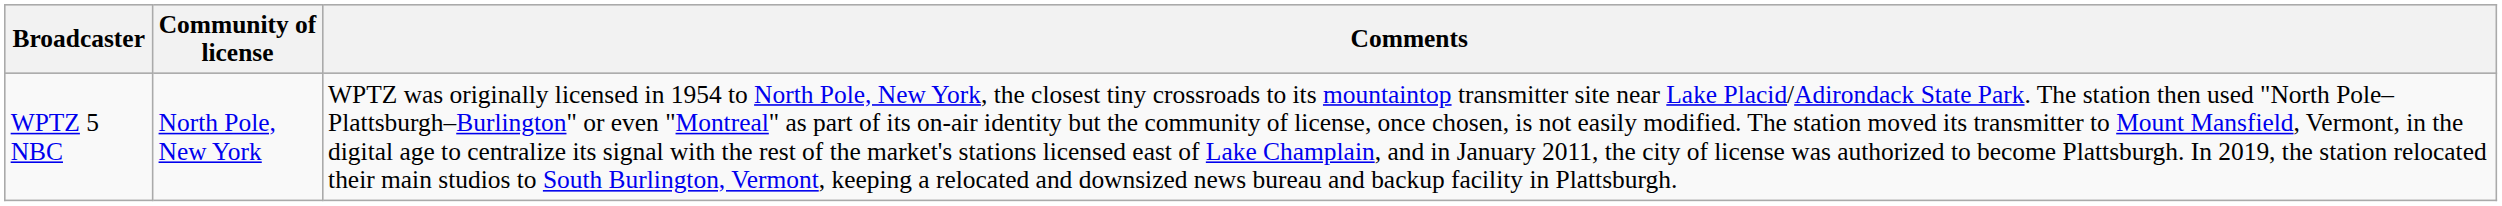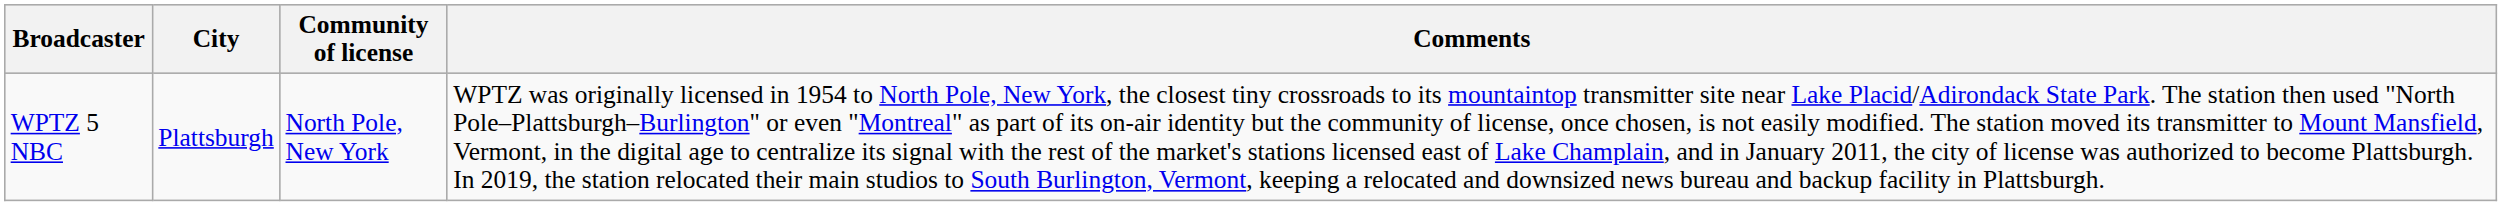 <table class="wikitable">
 <tr>
 <th>Broadcaster</th>
+<th>City</th>
 <th>Community of license</th>
 <th>Comments</th>
 </tr>
 <tr>
 <td><a href='#'>WPTZ</a> 5 <a href='#'>NBC</a></td>
+<td><a href='#'>Plattsburgh</a></td>
 <td><a href='#'>North Pole, New York</a></td>
 <td>WPTZ was originally licensed in 1954 to <a href='#'>North Pole, New York</a>, the closest tiny crossroads to its <a href='#'>mountaintop</a> transmitter site near <a href='#'>Lake Placid</a>/<a href='#'>Adirondack State Park</a>. The station then used "North Pole–Plattsburgh–<a href='#'>Burlington</a>" or even "<a href='#'>Montreal</a>" as part of its on-air identity but the community of license, once chosen, is not easily modified. The station moved its transmitter to <a href='#'>Mount Mansfield</a>, Vermont, in the digital age to centralize its signal with the rest of the market's stations licensed east of <a href='#'>Lake Champlain</a>, and in January 2011, the city of license was authorized to become Plattsburgh. In 2019, the station relocated their main studios to <a href='#'>South Burlington, Vermont</a>, keeping a relocated and downsized news bureau and backup facility in Plattsburgh.</td>
 </tr>
 </table>
